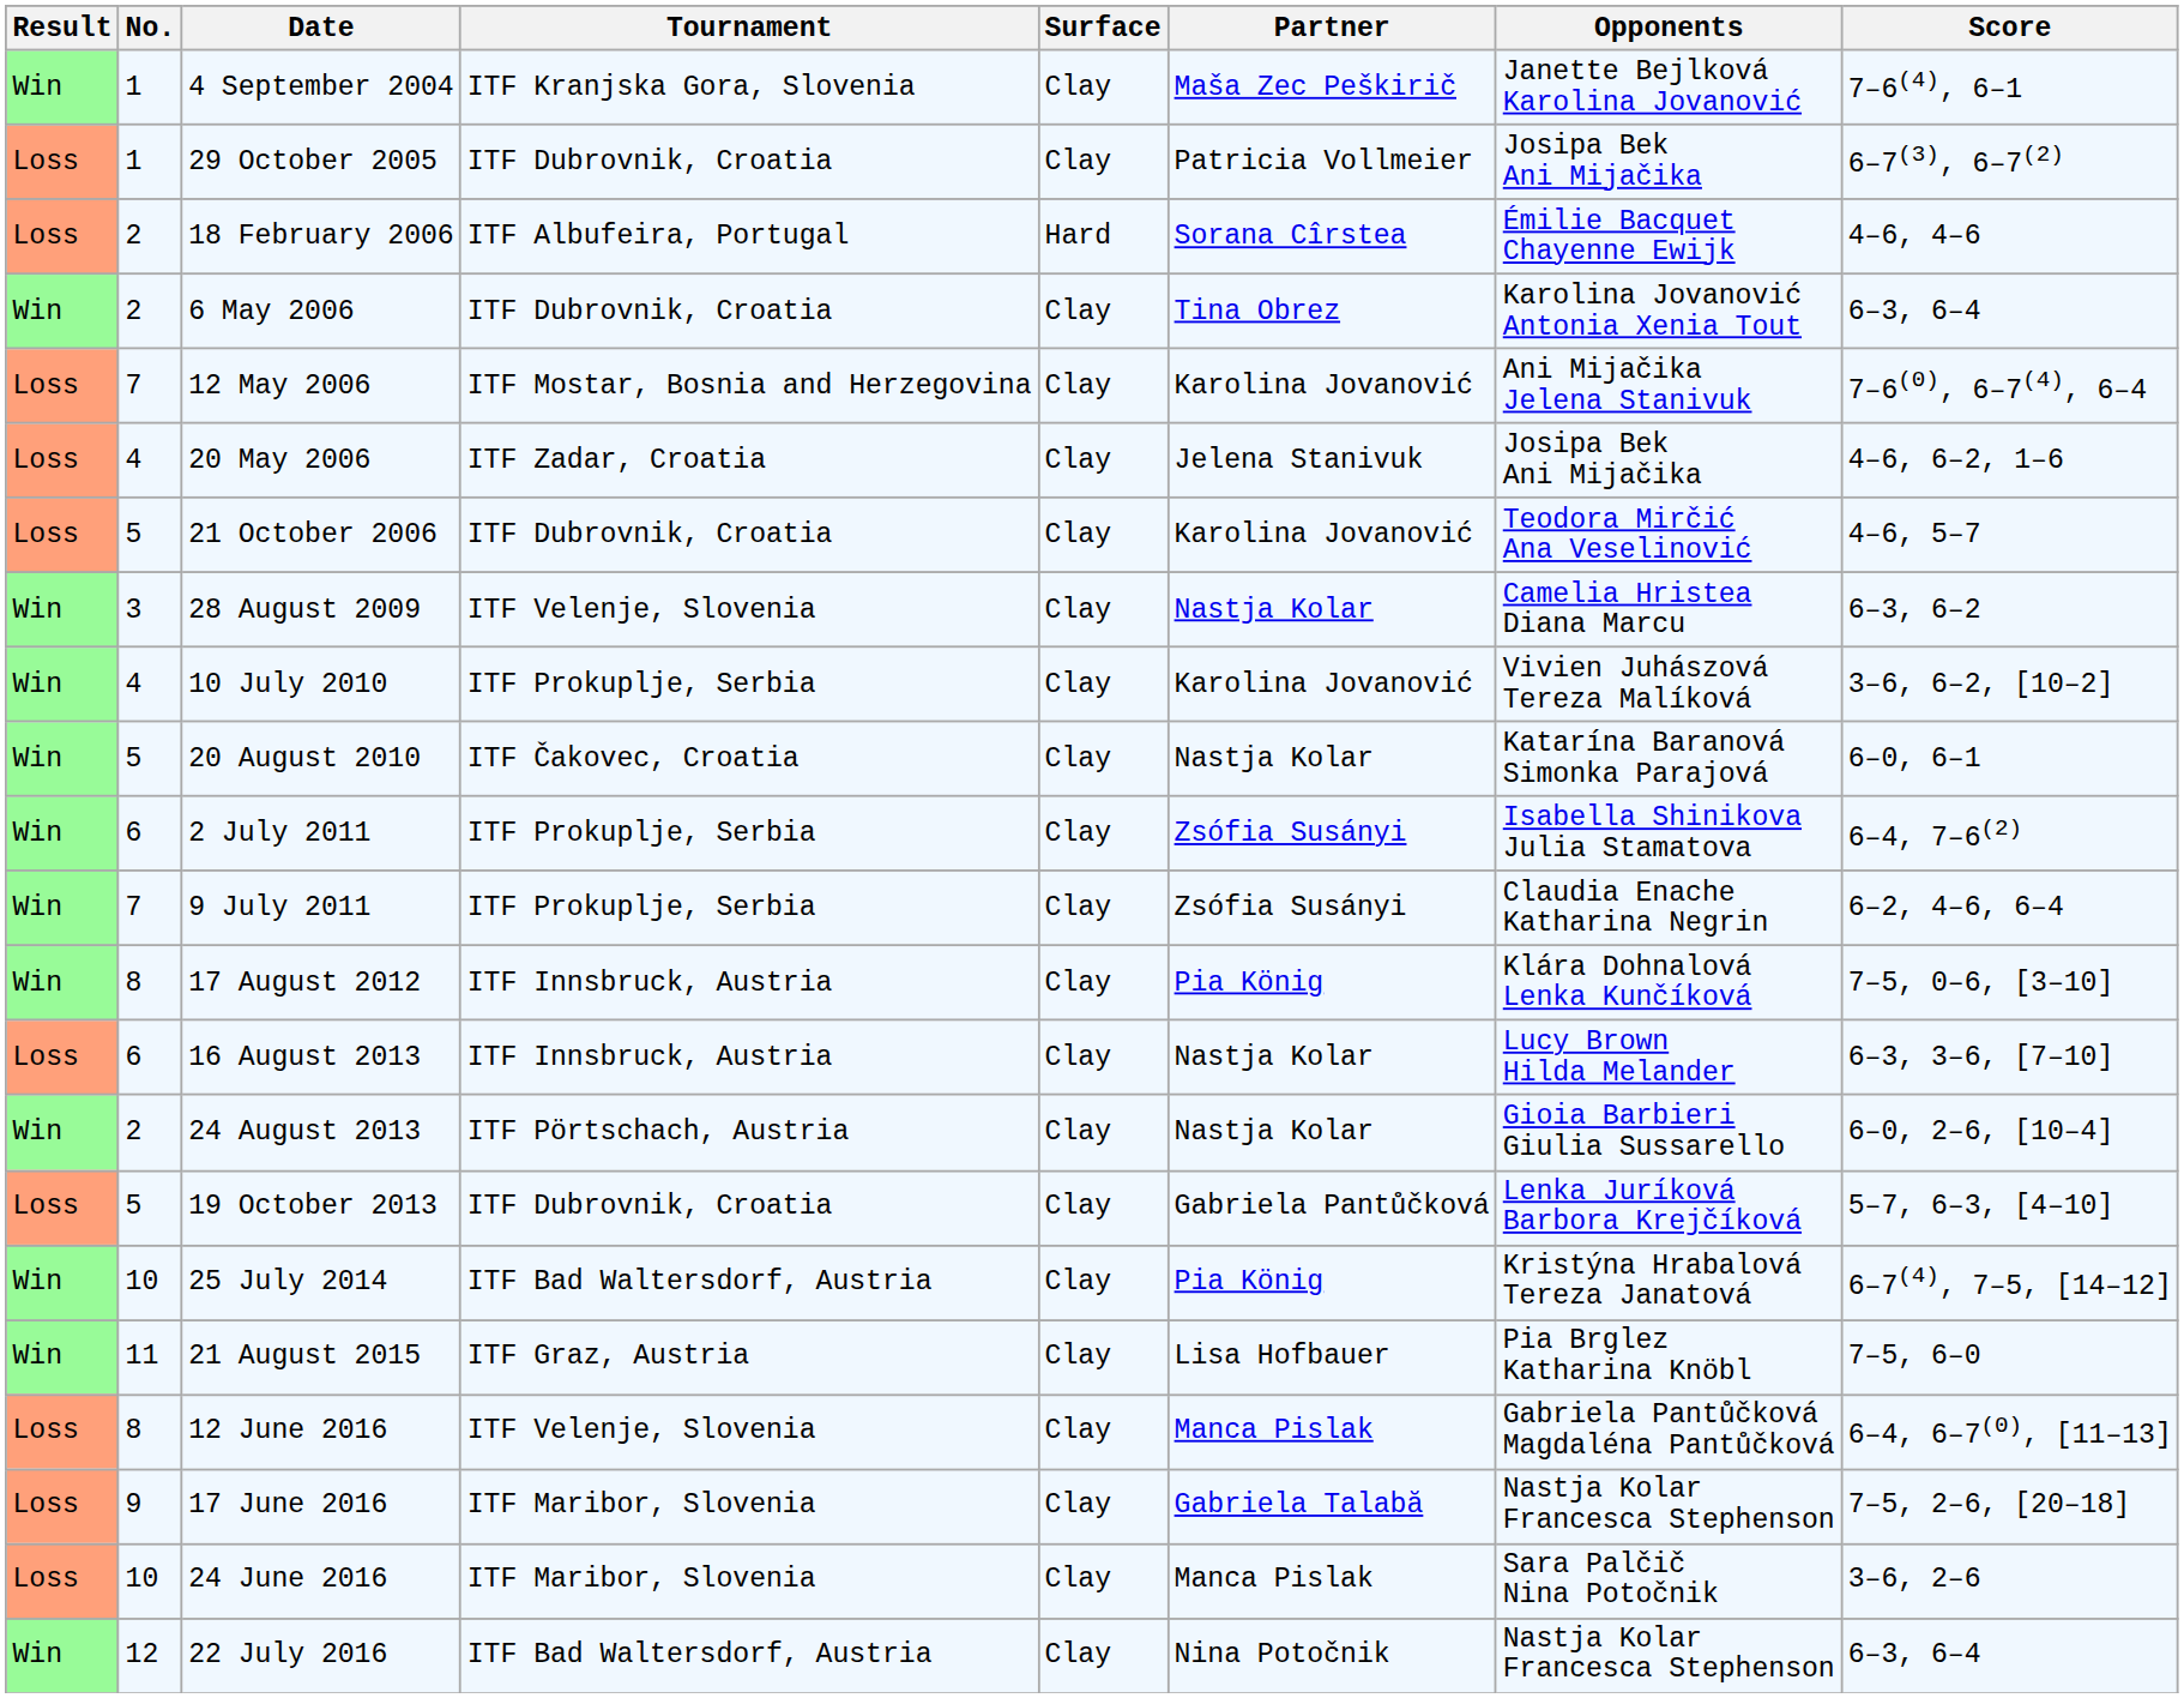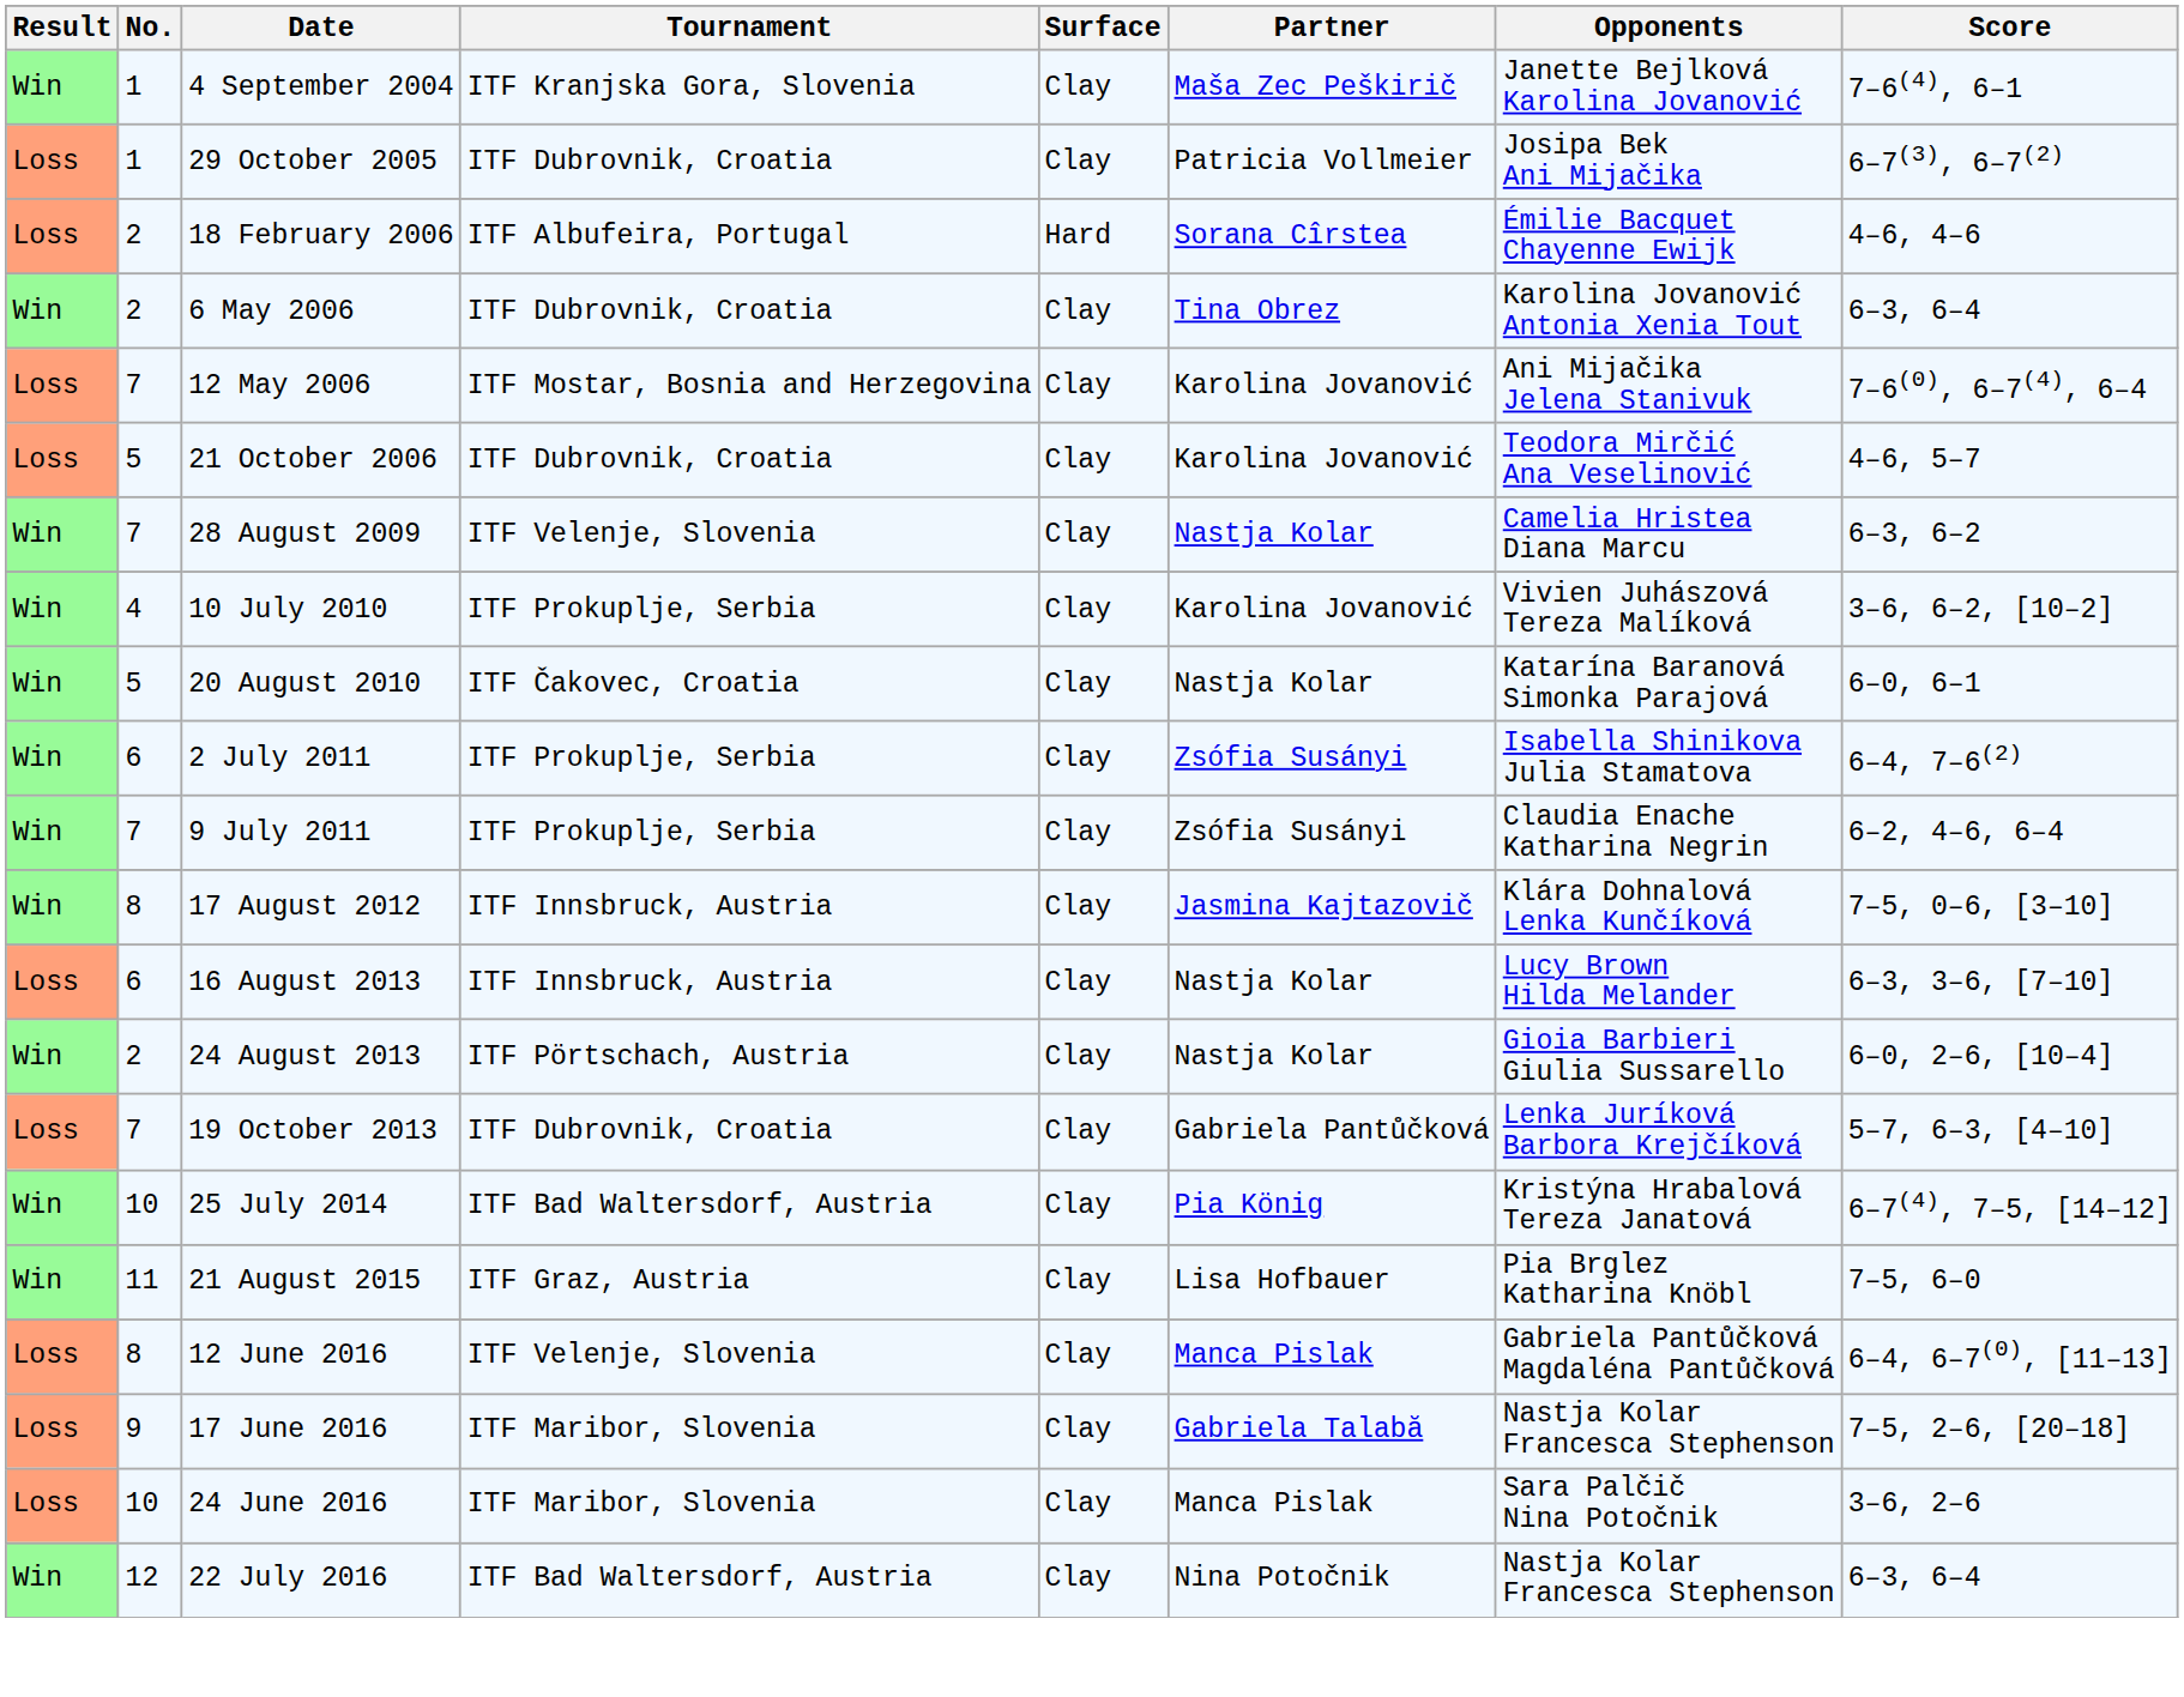 <table class="sortable wikitable" style=font-size:97%>
 <tr>
 <th>Result</th>
 <th>No.</th>
 <th>Date</th>
 <th>Tournament</th>
 <th>Surface</th>
 <th>Partner</th>
 <th>Opponents</th>
 <th class="unsortable">Score</th>
 </tr>
 <tr style="background:#f0f8ff;">
 <td style="background:#98fb98;">Win</td>
 <td>1</td>
 <td>4 September 2004</td>
 <td>ITF Kranjska Gora, Slovenia</td>
 <td>Clay</td>
 <td> <a href='#'>Maša Zec Peškirič</a></td>
 <td> Janette Bejlková <br>  <a href='#'>Karolina Jovanović</a></td>
 <td>7–6<sup>(4)</sup>, 6–1</td>
 </tr>
 <tr style="background:#f0f8ff;">
 <td style="background:#ffa07a;">Loss</td>
 <td>1</td>
 <td>29 October 2005</td>
 <td>ITF Dubrovnik, Croatia</td>
 <td>Clay</td>
 <td> Patricia Vollmeier</td>
 <td> Josipa Bek <br>  <a href='#'>Ani Mijačika</a></td>
 <td>6–7<sup>(3)</sup>, 6–7<sup>(2)</sup></td>
 </tr>
 <tr style="background:#f0f8ff;">
 <td style="background:#ffa07a;">Loss</td>
 <td>2</td>
 <td>18 February 2006</td>
 <td>ITF Albufeira, Portugal</td>
 <td>Hard</td>
 <td> <a href='#'>Sorana Cîrstea</a></td>
 <td> <a href='#'>Émilie Bacquet</a> <br>  <a href='#'>Chayenne Ewijk</a></td>
 <td>4–6, 4–6</td>
 </tr>
 <tr style="background:#f0f8ff;">
 <td style="background:#98fb98;">Win</td>
 <td>2</td>
 <td>6 May 2006</td>
 <td>ITF Dubrovnik, Croatia</td>
 <td>Clay</td>
 <td> <a href='#'>Tina Obrez</a></td>
 <td> Karolina Jovanović <br>  <a href='#'>Antonia Xenia Tout</a></td>
 <td>6–3, 6–4</td>
 </tr>
 <tr style="background:#f0f8ff;">
 <td style="background:#ffa07a;">Loss</td>
 <td>7</td>
 <td>12 May 2006</td>
 <td>ITF Mostar, Bosnia and Herzegovina</td>
 <td>Clay</td>
 <td> Karolina Jovanović</td>
 <td> Ani Mijačika <br>  <a href='#'>Jelena Stanivuk</a></td>
 <td>7–6<sup>(0)</sup>, 6–7<sup>(4)</sup>, 6–4</td>
 </tr>
 <tr style="background:#f0f8ff;">
 <td style="background:#ffa07a;">Loss</td>
-<td>4</td>
-<td>20 May 2006</td>
-<td>ITF Zadar, Croatia</td>
-<td>Clay</td>
-<td> Jelena Stanivuk</td>
-<td> Josipa Bek <br>  Ani Mijačika</td>
-<td>4–6, 6–2, 1–6</td>
-</tr>
-<tr style="background:#f0f8ff;">
-<td style="background:#ffa07a;">Loss</td>
 <td>5</td>
 <td>21 October 2006</td>
 <td>ITF Dubrovnik, Croatia</td>
 <td>Clay</td>
 <td> Karolina Jovanović</td>
 <td> <a href='#'>Teodora Mirčić</a> <br>  <a href='#'>Ana Veselinović</a></td>
 <td>4–6, 5–7</td>
 </tr>
 <tr style="background:#f0f8ff;">
 <td style="background:#98fb98;">Win</td>
-<td>3</td>
+<td>7</td>
 <td>28 August 2009</td>
 <td>ITF Velenje, Slovenia</td>
 <td>Clay</td>
 <td> <a href='#'>Nastja Kolar</a></td>
 <td> <a href='#'>Camelia Hristea</a> <br>  Diana Marcu</td>
 <td>6–3, 6–2</td>
 </tr>
 <tr style="background:#f0f8ff;">
 <td style="background:#98fb98;">Win</td>
 <td>4</td>
 <td>10 July 2010</td>
 <td>ITF Prokuplje, Serbia</td>
 <td>Clay</td>
 <td> Karolina Jovanović</td>
 <td> Vivien Juhászová <br>  Tereza Malíková</td>
 <td>3–6, 6–2, [10–2]</td>
 </tr>
 <tr style="background:#f0f8ff;">
 <td style="background:#98fb98;">Win</td>
 <td>5</td>
 <td>20 August 2010</td>
 <td>ITF Čakovec, Croatia</td>
 <td>Clay</td>
 <td> Nastja Kolar</td>
 <td> Katarína Baranová <br>  Simonka Parajová</td>
 <td>6–0, 6–1</td>
 </tr>
 <tr style="background:#f0f8ff;">
 <td style="background:#98fb98;">Win</td>
 <td>6</td>
 <td>2 July 2011</td>
 <td>ITF Prokuplje, Serbia</td>
 <td>Clay</td>
 <td> <a href='#'>Zsófia Susányi</a></td>
 <td> <a href='#'>Isabella Shinikova</a> <br>  Julia Stamatova</td>
 <td>6–4, 7–6<sup>(2)</sup></td>
 </tr>
 <tr style="background:#f0f8ff;">
 <td style="background:#98fb98;">Win</td>
 <td>7</td>
 <td>9 July 2011</td>
 <td>ITF Prokuplje, Serbia</td>
 <td>Clay</td>
 <td> Zsófia Susányi</td>
 <td> Claudia Enache <br>  Katharina Negrin</td>
 <td>6–2, 4–6, 6–4</td>
 </tr>
 <tr style="background:#f0f8ff;">
 <td style="background:#98fb98;">Win</td>
 <td>8</td>
 <td>17 August 2012</td>
 <td>ITF Innsbruck, Austria</td>
 <td>Clay</td>
-<td> <a href='#'>Pia König</a></td>
+<td> <a href='#'>Jasmina Kajtazovič</a></td>
 <td> Klára Dohnalová <br>  <a href='#'>Lenka Kunčíková</a></td>
 <td>7–5, 0–6, [3–10]</td>
 </tr>
 <tr style="background:#f0f8ff;">
 <td style="background:#ffa07a;">Loss</td>
 <td>6</td>
 <td>16 August 2013</td>
 <td>ITF Innsbruck, Austria</td>
 <td>Clay</td>
 <td> Nastja Kolar</td>
 <td> <a href='#'>Lucy Brown</a> <br>  <a href='#'>Hilda Melander</a></td>
 <td>6–3, 3–6, [7–10]</td>
 </tr>
 <tr style="background:#f0f8ff;">
 <td style="background:#98fb98;">Win</td>
 <td>2</td>
 <td>24 August 2013</td>
 <td>ITF Pörtschach, Austria</td>
 <td>Clay</td>
 <td> Nastja Kolar</td>
 <td> <a href='#'>Gioia Barbieri</a> <br>  Giulia Sussarello</td>
 <td>6–0, 2–6, [10–4]</td>
 </tr>
 <tr style="background:#f0f8ff;">
 <td style="background:#ffa07a;">Loss</td>
-<td>5</td>
+<td>7</td>
 <td>19 October 2013</td>
 <td>ITF Dubrovnik, Croatia</td>
 <td>Clay</td>
 <td> Gabriela Pantůčková</td>
 <td> <a href='#'>Lenka Juríková</a> <br>  <a href='#'>Barbora Krejčíková</a></td>
 <td>5–7, 6–3, [4–10]</td>
 </tr>
 <tr style="background:#f0f8ff;">
 <td style="background:#98fb98;">Win</td>
 <td>10</td>
 <td>25 July 2014</td>
 <td>ITF Bad Waltersdorf, Austria</td>
 <td>Clay</td>
 <td> <a href='#'>Pia König</a></td>
 <td> Kristýna Hrabalová <br>  Tereza Janatová</td>
 <td>6–7<sup>(4)</sup>, 7–5, [14–12]</td>
 </tr>
 <tr style="background:#f0f8ff;">
 <td style="background:#98fb98;">Win</td>
 <td>11</td>
 <td>21 August 2015</td>
 <td>ITF Graz, Austria</td>
 <td>Clay</td>
 <td> Lisa Hofbauer</td>
 <td> Pia Brglez <br>  Katharina Knöbl</td>
 <td>7–5, 6–0</td>
 </tr>
 <tr style="background:#f0f8ff;">
 <td style="background:#ffa07a;">Loss</td>
 <td>8</td>
 <td>12 June 2016</td>
 <td>ITF Velenje, Slovenia</td>
 <td>Clay</td>
 <td> <a href='#'>Manca Pislak</a></td>
 <td> Gabriela Pantůčková <br>  Magdaléna Pantůčková</td>
 <td>6–4, 6–7<sup>(0)</sup>, [11–13]</td>
 </tr>
 <tr style="background:#f0f8ff;">
 <td style="background:#ffa07a;">Loss</td>
 <td>9</td>
 <td>17 June 2016</td>
 <td>ITF Maribor, Slovenia</td>
 <td>Clay</td>
 <td> <a href='#'>Gabriela Talabă</a></td>
 <td> Nastja Kolar <br>  Francesca Stephenson</td>
 <td>7–5, 2–6, [20–18]</td>
 </tr>
 <tr style="background:#f0f8ff;">
 <td style="background:#ffa07a;">Loss</td>
 <td>10</td>
 <td>24 June 2016</td>
 <td>ITF Maribor, Slovenia</td>
 <td>Clay</td>
 <td> Manca Pislak</td>
 <td> Sara Palčič <br>  Nina Potočnik</td>
 <td>3–6, 2–6</td>
 </tr>
 <tr style="background:#f0f8ff;">
 <td style="background:#98fb98;">Win</td>
 <td>12</td>
 <td>22 July 2016</td>
 <td>ITF Bad Waltersdorf, Austria</td>
 <td>Clay</td>
 <td> Nina Potočnik</td>
 <td> Nastja Kolar <br>  Francesca Stephenson</td>
 <td>6–3, 6–4</td>
 </tr>
 </table>
